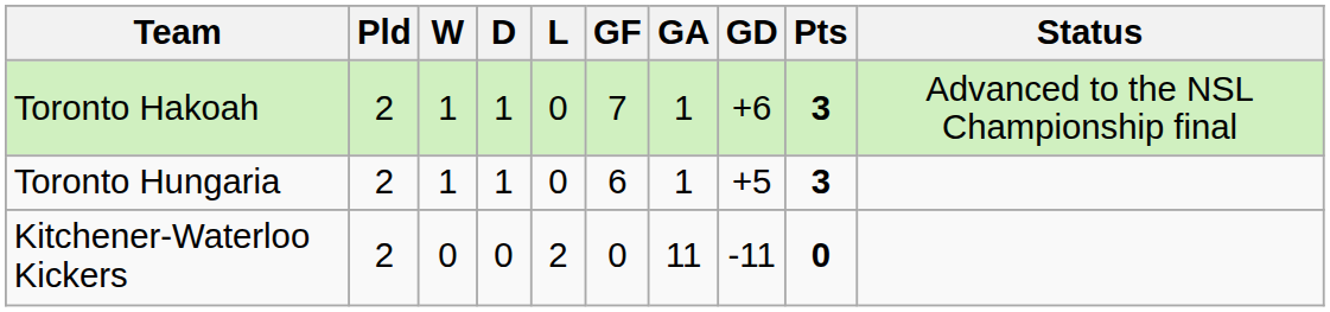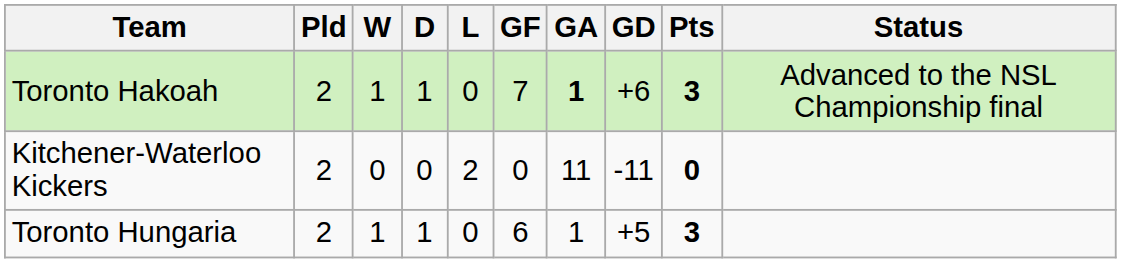 <table class="wikitable" style="text-align:center">
 <tr>
 <th style="width:175px">Team</th>
 <th style="width:20px" abbr="Played">Pld</th>
 <th style="width:20px" abbr="Won">W</th>
 <th style="width:20px" abbr="Drawn">D</th>
 <th style="width:20px" abbr="Lost">L</th>
 <th style="width:20px" abbr="Goals for">GF</th>
 <th style="width:20px" abbr="Goals against">GA</th>
 <th style="width:20px" abbr="Goal difference">GD</th>
 <th style="width:20px" abbr="Points">Pts</th>
 <th width=241>Status</th>
 </tr>
 <tr bgcolor="#D0F0C0">
 <td style="text-align:left">Toronto Hakoah</td>
 <td>2</td>
 <td>1</td>
 <td>1</td>
 <td>0</td>
 <td>7</td>
-<td>1</td>
+<td><strong>1</strong></td>
 <td>+6</td>
 <td><strong>3</strong></td>
 <td>Advanced to the NSL Championship final</td>
+</tr>
+<tr>
+<td style="text-align:left">Kitchener-Waterloo Kickers</td>
+<td>2</td>
+<td>0</td>
+<td>0</td>
+<td>2</td>
+<td>0</td>
+<td>11</td>
+<td>-11</td>
+<td><strong>0</strong></td>
+<td></td>
 </tr>
 <tr>
 <td style="text-align:left">Toronto Hungaria</td>
 <td>2</td>
 <td>1</td>
 <td>1</td>
 <td>0</td>
 <td>6</td>
 <td>1</td>
 <td>+5</td>
 <td><strong>3</strong></td>
 <td></td>
 </tr>
-<tr>
-<td style="text-align:left">Kitchener-Waterloo Kickers</td>
-<td>2</td>
-<td>0</td>
-<td>0</td>
-<td>2</td>
-<td>0</td>
-<td>11</td>
-<td>-11</td>
-<td><strong>0</strong></td>
-<td></td>
-</tr>
 </table>
